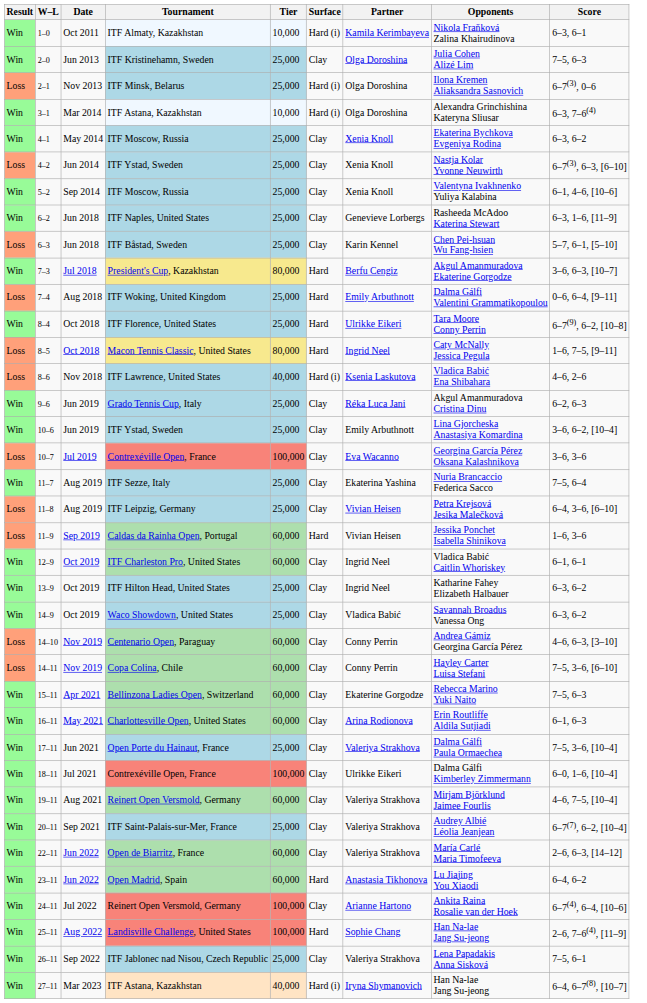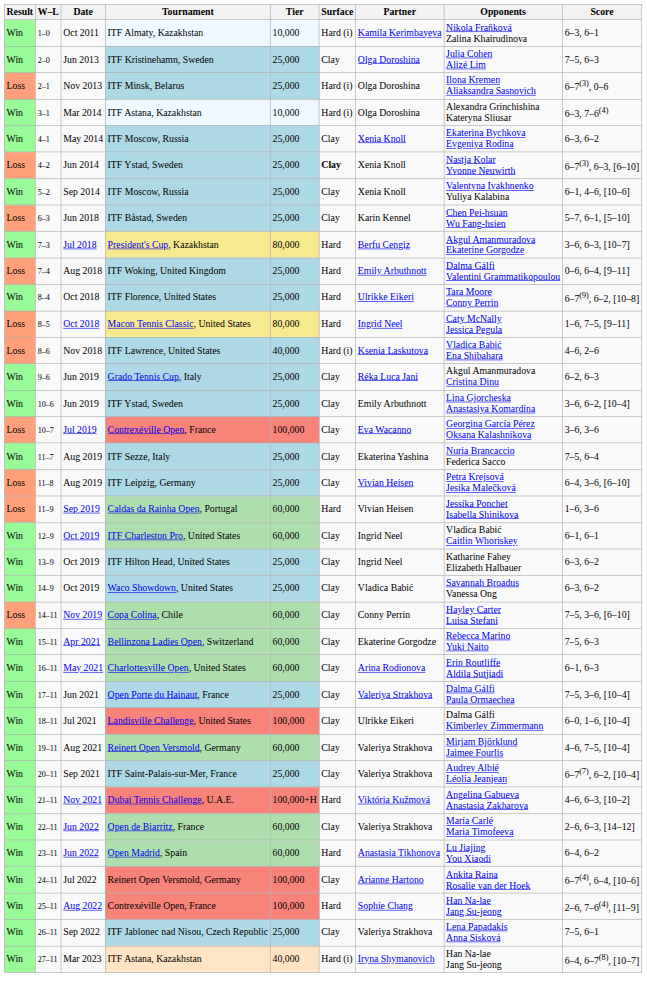 <table class="sortable wikitable">
 <tr>
 <th>Result</th>
 <th class="unsortable">W–L</th>
 <th>Date</th>
 <th>Tournament</th>
 <th>Tier</th>
 <th>Surface</th>
 <th>Partner</th>
 <th>Opponents</th>
 <th class="unsortable">Score</th>
 </tr>
 <tr>
 <td style="background:#98fb98;">Win</td>
 <td><small>1–0</small></td>
 <td>Oct 2011</td>
 <td style="background:#f0f8ff;">ITF Almaty, Kazakhstan</td>
 <td style="background:#f0f8ff;">10,000</td>
 <td>Hard (i)</td>
 <td> <a href='#'>Kamila Kerimbayeva</a></td>
 <td> <a href='#'>Nikola Fraňková</a> <br>  Zalina Khairudinova</td>
 <td>6–3, 6–1</td>
 </tr>
 <tr>
 <td style="background:#98fb98;">Win</td>
 <td><small>2–0</small></td>
 <td>Jun 2013</td>
 <td style="background:lightblue;">ITF Kristinehamn, Sweden</td>
 <td style="background:lightblue;">25,000</td>
 <td>Clay</td>
 <td> <a href='#'>Olga Doroshina</a></td>
 <td> <a href='#'>Julia Cohen</a> <br>  <a href='#'>Alizé Lim</a></td>
 <td>7–5, 6–3</td>
 </tr>
 <tr>
 <td style="background:#ffa07a;">Loss</td>
 <td><small>2–1</small></td>
 <td>Nov 2013</td>
 <td style="background:lightblue;">ITF Minsk, Belarus</td>
 <td style="background:lightblue;">25,000</td>
 <td>Hard (i)</td>
 <td> Olga Doroshina</td>
 <td> <a href='#'>Ilona Kremen</a> <br>  <a href='#'>Aliaksandra Sasnovich</a></td>
 <td>6–7<sup>(3)</sup>, 0–6</td>
 </tr>
 <tr>
 <td style="background:#98fb98;">Win</td>
 <td><small>3–1</small></td>
 <td>Mar 2014</td>
 <td style="background:#f0f8ff;">ITF Astana, Kazakhstan</td>
 <td style="background:#f0f8ff;">10,000</td>
 <td>Hard (i)</td>
 <td> Olga Doroshina</td>
 <td> Alexandra Grinchishina <br>  Kateryna Sliusar</td>
 <td>6–3, 7–6<sup>(4)</sup></td>
 </tr>
 <tr>
 <td style="background:#98fb98;">Win</td>
 <td><small>4–1</small></td>
 <td>May 2014</td>
 <td style="background:lightblue;">ITF Moscow, Russia</td>
 <td style="background:lightblue;">25,000</td>
 <td>Clay</td>
 <td> <a href='#'>Xenia Knoll</a></td>
 <td> <a href='#'>Ekaterina Bychkova</a> <br>  <a href='#'>Evgeniya Rodina</a></td>
 <td>6–3, 6–2</td>
 </tr>
 <tr>
 <td style="background:#ffa07a;">Loss</td>
 <td><small>4–2</small></td>
 <td>Jun 2014</td>
 <td style="background:lightblue;">ITF Ystad, Sweden</td>
 <td style="background:lightblue;">25,000</td>
-<td>Clay</td>
+<td><strong>Clay</strong></td>
 <td> Xenia Knoll</td>
 <td> <a href='#'>Nastja Kolar</a> <br>  <a href='#'>Yvonne Neuwirth</a></td>
 <td>6–7<sup>(3)</sup>, 6–3, [6–10]</td>
 </tr>
 <tr>
 <td style="background:#98fb98;">Win</td>
 <td><small>5–2</small></td>
 <td>Sep 2014</td>
 <td style="background:lightblue;">ITF Moscow, Russia</td>
 <td style="background:lightblue;">25,000</td>
 <td>Clay</td>
 <td> Xenia Knoll</td>
 <td> <a href='#'>Valentyna Ivakhnenko</a> <br>  Yuliya Kalabina</td>
 <td>6–1, 4–6, [10–6]</td>
-</tr>
-<tr>
-<td style="background:#98fb98;">Win</td>
-<td><small>6–2</small></td>
-<td>Jun 2018</td>
-<td style="background:lightblue;">ITF Naples, United States</td>
-<td style="background:lightblue;">25,000</td>
-<td>Clay</td>
-<td> Genevieve Lorbergs</td>
-<td> Rasheeda McAdoo <br>  <a href='#'>Katerina Stewart</a></td>
-<td>6–3, 1–6, [11–9]</td>
 </tr>
 <tr>
 <td style="background:#ffa07a;">Loss</td>
 <td><small>6–3</small></td>
 <td>Jun 2018</td>
 <td style="background:lightblue;">ITF Båstad, Sweden</td>
 <td style="background:lightblue;">25,000</td>
 <td>Clay</td>
 <td> Karin Kennel</td>
 <td> <a href='#'>Chen Pei-hsuan</a> <br>  <a href='#'>Wu Fang-hsien</a></td>
 <td>5–7, 6–1, [5–10]</td>
 </tr>
 <tr>
 <td style="background:#98fb98;">Win</td>
 <td><small>7–3</small></td>
 <td><a href='#'>Jul 2018</a></td>
 <td style="background:#f7e98e;"><a href='#'>President's Cup</a>, Kazakhstan</td>
 <td style="background:#f7e98e;">80,000</td>
 <td>Hard</td>
 <td> <a href='#'>Berfu Cengiz</a></td>
 <td> <a href='#'>Akgul Amanmuradova</a> <br>  <a href='#'>Ekaterine Gorgodze</a></td>
 <td>3–6, 6–3, [10–7]</td>
 </tr>
 <tr>
 <td style="background:#ffa07a;">Loss</td>
 <td><small>7–4</small></td>
 <td>Aug 2018</td>
 <td style="background:lightblue;">ITF Woking, United Kingdom</td>
 <td style="background:lightblue;">25,000</td>
 <td>Hard</td>
 <td> <a href='#'>Emily Arbuthnott</a></td>
 <td> <a href='#'>Dalma Gálfi</a> <br>  <a href='#'>Valentini Grammatikopoulou</a></td>
 <td>0–6, 6–4, [9–11]</td>
 </tr>
 <tr>
 <td style="background:#98fb98;">Win</td>
 <td><small>8–4</small></td>
 <td>Oct 2018</td>
 <td style="background:lightblue;">ITF Florence, United States</td>
 <td style="background:lightblue;">25,000</td>
 <td>Hard</td>
 <td> <a href='#'>Ulrikke Eikeri</a></td>
 <td> <a href='#'>Tara Moore</a> <br>  <a href='#'>Conny Perrin</a></td>
 <td>6–7<sup>(9)</sup>, 6–2, [10–8]</td>
 </tr>
 <tr>
 <td style="background:#ffa07a;">Loss</td>
 <td><small>8–5</small></td>
 <td><a href='#'>Oct 2018</a></td>
 <td style="background:#f7e98e;"><a href='#'>Macon Tennis Classic</a>, United States</td>
 <td style="background:#f7e98e;">80,000</td>
 <td>Hard</td>
 <td> <a href='#'>Ingrid Neel</a></td>
 <td> <a href='#'>Caty McNally</a> <br>  <a href='#'>Jessica Pegula</a></td>
 <td>1–6, 7–5, [9–11]</td>
 </tr>
 <tr>
 <td style="background:#ffa07a;">Loss</td>
 <td><small>8–6</small></td>
 <td>Nov 2018</td>
 <td style="background:lightblue;">ITF Lawrence, United States</td>
 <td style="background:lightblue;">40,000</td>
 <td>Hard (i)</td>
 <td> <a href='#'>Ksenia Laskutova</a></td>
 <td> <a href='#'>Vladica Babić</a> <br>  <a href='#'>Ena Shibahara</a></td>
 <td>4–6, 2–6</td>
 </tr>
 <tr>
 <td style="background:#98fb98;">Win</td>
 <td><small>9–6</small></td>
 <td>Jun 2019</td>
 <td style="background:lightblue;"><a href='#'>Grado Tennis Cup</a>, Italy</td>
 <td style="background:lightblue;">25,000</td>
 <td>Clay</td>
 <td> <a href='#'>Réka Luca Jani</a></td>
 <td> Akgul Amanmuradova <br>  <a href='#'>Cristina Dinu</a></td>
 <td>6–2, 6–3</td>
 </tr>
 <tr>
 <td style="background:#98fb98;">Win</td>
 <td><small>10–6</small></td>
 <td>Jun 2019</td>
 <td style="background:lightblue;">ITF Ystad, Sweden</td>
 <td style="background:lightblue;">25,000</td>
 <td>Clay</td>
 <td> Emily Arbuthnott</td>
 <td> <a href='#'>Lina Gjorcheska</a> <br>  <a href='#'>Anastasiya Komardina</a></td>
 <td>3–6, 6–2, [10–4]</td>
 </tr>
 <tr>
 <td style="background:#ffa07a;">Loss</td>
 <td><small>10–7</small></td>
 <td><a href='#'>Jul 2019</a></td>
 <td style="background:#f88379;"><a href='#'>Contrexéville Open</a>, France</td>
 <td style="background:#f88379;">100,000</td>
 <td>Clay</td>
 <td> <a href='#'>Eva Wacanno</a></td>
 <td> <a href='#'>Georgina García Pérez</a> <br>  <a href='#'>Oksana Kalashnikova</a></td>
 <td>3–6, 3–6</td>
 </tr>
 <tr>
 <td style="background:#98fb98;">Win</td>
 <td><small>11–7</small></td>
 <td>Aug 2019</td>
 <td style="background:lightblue;">ITF Sezze, Italy</td>
 <td style="background:lightblue;">25,000</td>
 <td>Clay</td>
 <td> Ekaterina Yashina</td>
 <td> <a href='#'>Nuria Brancaccio</a> <br>  Federica Sacco</td>
 <td>7–5, 6–4</td>
 </tr>
 <tr>
 <td style="background:#ffa07a;">Loss</td>
 <td><small>11–8</small></td>
 <td>Aug 2019</td>
 <td style="background:lightblue;">ITF Leipzig, Germany</td>
 <td style="background:lightblue;">25,000</td>
 <td>Clay</td>
 <td> <a href='#'>Vivian Heisen</a></td>
 <td> <a href='#'>Petra Krejsová</a> <br>  <a href='#'>Jesika Malečková</a></td>
 <td>6–4, 3–6, [6–10]</td>
 </tr>
 <tr>
 <td style="background:#ffa07a;">Loss</td>
 <td><small>11–9</small></td>
 <td><a href='#'>Sep 2019</a></td>
 <td style="background:#addfad;"><a href='#'>Caldas da Rainha Open</a>, Portugal</td>
 <td style="background:#addfad;">60,000</td>
 <td>Hard</td>
 <td> Vivian Heisen</td>
 <td> <a href='#'>Jessika Ponchet</a> <br>  <a href='#'>Isabella Shinikova</a></td>
 <td>1–6, 3–6</td>
 </tr>
 <tr>
 <td style="background:#98fb98;">Win</td>
 <td><small>12–9</small></td>
 <td><a href='#'>Oct 2019</a></td>
 <td style="background:#addfad;"><a href='#'>ITF Charleston Pro</a>, United States</td>
 <td style="background:#addfad;">60,000</td>
 <td>Clay</td>
 <td> Ingrid Neel</td>
 <td> Vladica Babić <br>  <a href='#'>Caitlin Whoriskey</a></td>
 <td>6–1, 6–1</td>
 </tr>
 <tr>
 <td style="background:#98fb98;">Win</td>
 <td><small>13–9</small></td>
 <td>Oct 2019</td>
 <td style="background:lightblue;">ITF Hilton Head, United States</td>
 <td style="background:lightblue;">25,000</td>
 <td>Clay</td>
 <td> Ingrid Neel</td>
 <td> Katharine Fahey <br>  Elizabeth Halbauer</td>
 <td>6–3, 6–2</td>
 </tr>
 <tr>
 <td style="background:#98fb98;">Win</td>
 <td><small>14–9</small></td>
 <td>Oct 2019</td>
 <td style="background:lightblue;"><a href='#'>Waco Showdown</a>, United States</td>
 <td style="background:lightblue;">25,000</td>
 <td>Clay</td>
 <td> Vladica Babić</td>
 <td> <a href='#'>Savannah Broadus</a> <br>  Vanessa Ong</td>
 <td>6–3, 6–2</td>
 </tr>
 <tr>
 <td style="background:#ffa07a;">Loss</td>
-<td><small>14–10</small></td>
-<td><a href='#'>Nov 2019</a></td>
-<td style="background:#addfad;"><a href='#'>Centenario Open</a>, Paraguay</td>
-<td style="background:#addfad;">60,000</td>
-<td>Clay</td>
-<td> Conny Perrin</td>
-<td> <a href='#'>Andrea Gámiz</a> <br>  Georgina García Pérez</td>
-<td>4–6, 6–3, [3–10]</td>
-</tr>
-<tr>
-<td style="background:#ffa07a;">Loss</td>
 <td><small>14–11</small></td>
 <td><a href='#'>Nov 2019</a></td>
 <td style="background:#addfad;"><a href='#'>Copa Colina</a>, Chile</td>
 <td style="background:#addfad;">60,000</td>
 <td>Clay</td>
 <td> Conny Perrin</td>
 <td> <a href='#'>Hayley Carter</a> <br>  <a href='#'>Luisa Stefani</a></td>
 <td>7–5, 3–6, [6–10]</td>
 </tr>
 <tr>
 <td style="background:#98FB98;">Win</td>
 <td><small>15–11</small></td>
 <td><a href='#'>Apr 2021</a></td>
 <td style="background:#addfad;"><a href='#'>Bellinzona Ladies Open</a>, Switzerland</td>
 <td style="background:#addfad;">60,000</td>
 <td>Clay</td>
 <td> Ekaterine Gorgodze</td>
 <td> <a href='#'>Rebecca Marino</a> <br>  <a href='#'>Yuki Naito</a></td>
 <td>7–5, 6–3</td>
 </tr>
 <tr>
 <td style="background:#98FB98;">Win</td>
 <td><small>16–11</small></td>
 <td><a href='#'>May 2021</a></td>
 <td style="background:#addfad;"><a href='#'>Charlottesville Open</a>, United States</td>
 <td style="background:#addfad;">60,000</td>
 <td>Clay</td>
 <td> <a href='#'>Arina Rodionova</a></td>
 <td> <a href='#'>Erin Routliffe</a> <br>  <a href='#'>Aldila Sutjiadi</a></td>
 <td>6–1, 6–3</td>
 </tr>
 <tr>
 <td style="background:#98fb98;">Win</td>
 <td><small>17–11</small></td>
 <td>Jun 2021</td>
 <td style="background:lightblue;"><a href='#'>Open Porte du Hainaut</a>, France</td>
 <td style="background:lightblue;">25,000</td>
 <td>Clay</td>
 <td> <a href='#'>Valeriya Strakhova</a></td>
 <td> <a href='#'>Dalma Gálfi</a> <br>  <a href='#'>Paula Ormaechea</a></td>
 <td>7–5, 3–6, [10–4]</td>
 </tr>
 <tr>
 <td style="background:#98FB98;">Win</td>
 <td><small>18–11</small></td>
 <td>Jul 2021</td>
-<td style="background:#f88379;">Contrexéville Open, France</td>
+<td style="background:#f88379;"><a href='#'>Landisville Challenge</a>, United States</td>
 <td style="background:#f88379;">100,000</td>
 <td>Clay</td>
 <td> Ulrikke Eikeri</td>
 <td> Dalma Gálfi <br>  <a href='#'>Kimberley Zimmermann</a></td>
 <td>6–0, 1–6, [10–4]</td>
 </tr>
 <tr>
 <td bgcolor=98FB98>Win</td>
 <td><small>19–11</small></td>
 <td>Aug 2021</td>
 <td style="background:#addfad;"><a href='#'>Reinert Open Versmold</a>, Germany</td>
 <td style="background:#addfad;">60,000</td>
 <td>Clay</td>
 <td> Valeriya Strakhova</td>
 <td> <a href='#'>Mirjam Björklund</a> <br>  <a href='#'>Jaimee Fourlis</a></td>
 <td>4–6, 7–5, [10–4]</td>
 </tr>
 <tr>
 <td bgcolor=98FB98>Win</td>
 <td><small>20–11</small></td>
 <td>Sep 2021</td>
 <td style="background:lightblue;">ITF Saint-Palais-sur-Mer, France</td>
 <td style="background:lightblue;">25,000</td>
 <td>Clay</td>
 <td> Valeriya Strakhova</td>
 <td> <a href='#'>Audrey Albié</a> <br>  <a href='#'>Léolia Jeanjean</a></td>
 <td>6–7<sup>(7)</sup>, 6–2, [10–4]</td>
+</tr>
+<tr>
+<td bgcolor=98FB98>Win</td>
+<td><small>21–11</small></td>
+<td><a href='#'>Nov 2021</a></td>
+<td bgcolor=f88379><a href='#'>Dubai Tennis Challenge</a>, U.A.E.</td>
+<td bgcolor=f88379>100,000+H</td>
+<td>Hard</td>
+<td> <a href='#'>Viktória Kužmová</a></td>
+<td> <a href='#'>Angelina Gabueva</a> <br>  <a href='#'>Anastasia Zakharova</a></td>
+<td>4–6, 6–3, [10–2]</td>
 </tr>
 <tr>
 <td bgcolor=98FB98>Win</td>
 <td><small>22–11</small></td>
 <td><a href='#'>Jun 2022</a></td>
 <td style="background:#addfad;"><a href='#'>Open de Biarritz</a>, France</td>
 <td style="background:#addfad;">60,000</td>
 <td>Clay</td>
 <td> Valeriya Strakhova</td>
 <td> <a href='#'>María Carlé</a> <br>  <a href='#'>Maria Timofeeva</a></td>
 <td>2–6, 6–3, [14–12]</td>
 </tr>
 <tr>
 <td bgcolor=98FB98>Win</td>
 <td><small>23–11</small></td>
 <td><a href='#'>Jun 2022</a></td>
 <td style="background:#addfad;"><a href='#'>Open Madrid</a>, Spain</td>
 <td style="background:#addfad;">60,000</td>
 <td>Hard</td>
 <td> <a href='#'>Anastasia Tikhonova</a></td>
 <td> <a href='#'>Lu Jiajing</a> <br>  <a href='#'>You Xiaodi</a></td>
 <td>6–4, 6–2</td>
 </tr>
 <tr>
 <td bgcolor=98FB98>Win</td>
 <td><small>24–11</small></td>
 <td>Jul 2022</td>
 <td style="background:#f88379;">Reinert Open Versmold, Germany</td>
 <td style="background:#f88379;">100,000</td>
 <td>Clay</td>
 <td> <a href='#'>Arianne Hartono</a></td>
 <td> <a href='#'>Ankita Raina</a> <br>  <a href='#'>Rosalie van der Hoek</a></td>
 <td>6–7<sup>(4)</sup>, 6–4, [10–6]</td>
 </tr>
 <tr>
 <td bgcolor=98FB98>Win</td>
 <td><small>25–11</small></td>
 <td><a href='#'>Aug 2022</a></td>
-<td style="background:#f88379;"><a href='#'>Landisville Challenge</a>, United States</td>
+<td style="background:#f88379;">Contrexéville Open, France</td>
 <td style="background:#f88379;">100,000</td>
 <td>Hard</td>
 <td> <a href='#'>Sophie Chang</a></td>
 <td> <a href='#'>Han Na-lae</a> <br>  <a href='#'>Jang Su-jeong</a></td>
 <td>2–6, 7–6<sup>(4)</sup>, [11–9]</td>
 </tr>
 <tr>
 <td bgcolor=98FB98>Win</td>
 <td><small>26–11</small></td>
 <td>Sep 2022</td>
 <td bgcolor=lightblue>ITF Jablonec nad Nisou, Czech Republic</td>
 <td bgcolor=lightblue>25,000</td>
 <td>Clay</td>
 <td> Valeriya Strakhova</td>
 <td> <a href='#'>Lena Papadakis</a> <br>  <a href='#'>Anna Sisková</a></td>
 <td>7–5, 6–1</td>
 </tr>
 <tr>
 <td bgcolor=98FB98>Win</td>
 <td><small>27–11</small></td>
 <td>Mar 2023</td>
 <td bgcolor=#ffe4c4>ITF Astana, Kazakhstan</td>
 <td bgcolor=#ffe4c4>40,000</td>
 <td>Hard (i)</td>
 <td> <a href='#'>Iryna Shymanovich</a></td>
 <td> Han Na-lae <br>  Jang Su-jeong</td>
 <td>6–4, 6–7<sup>(8)</sup>, [10–7]</td>
 </tr>
 </table>
